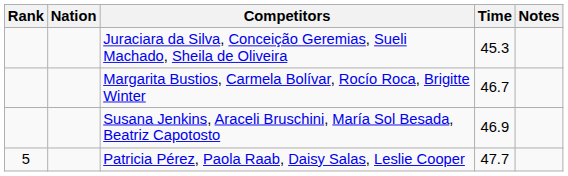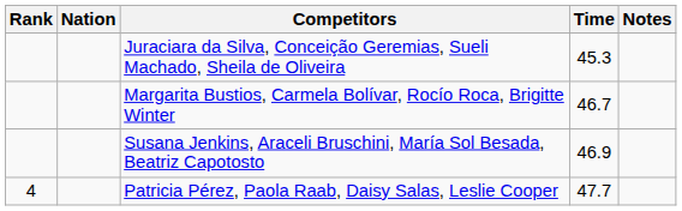 <table class="wikitable sortable" style="text-align:center">
 <tr>
 <th>Rank</th>
 <th>Nation</th>
 <th>Competitors</th>
 <th>Time</th>
 <th>Notes</th>
 </tr>
 <tr>
 <td></td>
 <td align=left></td>
 <td align=left><a href='#'>Juraciara da Silva</a>, <a href='#'>Conceição Geremias</a>, <a href='#'>Sueli Machado</a>, <a href='#'>Sheila de Oliveira</a></td>
 <td>45.3</td>
 <td></td>
 </tr>
 <tr>
 <td></td>
 <td align=left></td>
 <td align=left><a href='#'>Margarita Bustios</a>, <a href='#'>Carmela Bolívar</a>, <a href='#'>Rocío Roca</a>, <a href='#'>Brigitte Winter</a></td>
 <td>46.7</td>
 <td></td>
 </tr>
 <tr>
 <td></td>
 <td align=left></td>
 <td align=left><a href='#'>Susana Jenkins</a>, <a href='#'>Araceli Bruschini</a>, <a href='#'>María Sol Besada</a>, <a href='#'>Beatriz Capotosto</a></td>
 <td>46.9</td>
 <td></td>
 </tr>
 <tr>
-<td>5</td>
+<td>4</td>
 <td align=left></td>
 <td align=left><a href='#'>Patricia Pérez</a>, <a href='#'>Paola Raab</a>, <a href='#'>Daisy Salas</a>, <a href='#'>Leslie Cooper</a></td>
 <td>47.7</td>
 <td></td>
 </tr>
 </table>
